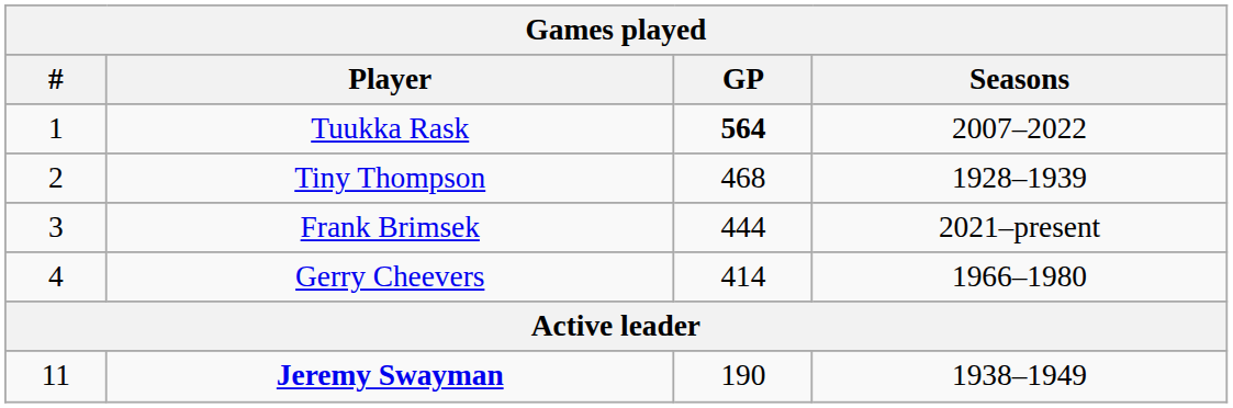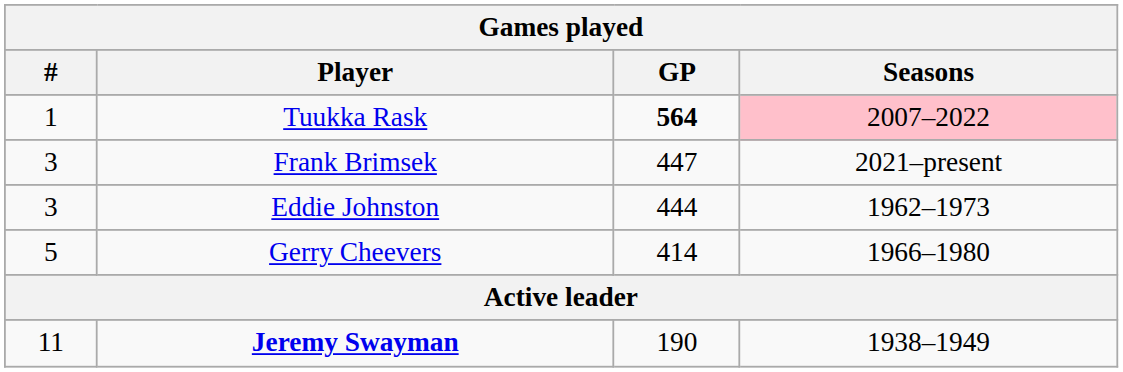 <table class="wikitable" style="text-align: center; font-size: 95%" width="70%">
 <tr>
 <th colspan="4">Games played</th>
 </tr>
 <tr>
 <th>#</th>
 <th>Player</th>
 <th>GP</th>
 <th>Seasons</th>
 </tr>
 <tr>
 <td>1</td>
 <td><a href='#'>Tuukka Rask</a></td>
 <td><strong>564</strong></td>
-<td>2007–2022</td>
-</tr>
-<tr>
-<td>2</td>
-<td><a href='#'>Tiny Thompson</a></td>
-<td>468</td>
-<td>1928–1939</td>
+<td style="background: pink;">2007–2022</td>
 </tr>
 <tr>
 <td>3</td>
 <td><a href='#'>Frank Brimsek</a></td>
-<td>444</td>
+<td>447</td>
 <td>2021–present</td>
 </tr>
 <tr>
-<td>4</td>
+<td>3</td>
+<td><a href='#'>Eddie Johnston</a></td>
+<td>444</td>
+<td>1962–1973</td>
+</tr>
+<tr>
+<td>5</td>
 <td><a href='#'>Gerry Cheevers</a></td>
 <td>414</td>
 <td>1966–1980</td>
 </tr>
 <tr>
 <th colspan="4">Active leader</th>
 </tr>
 <tr>
 <td>11</td>
 <td><strong><a href='#'>Jeremy Swayman</a></strong></td>
 <td>190</td>
 <td>1938–1949</td>
 </tr>
 </table>
